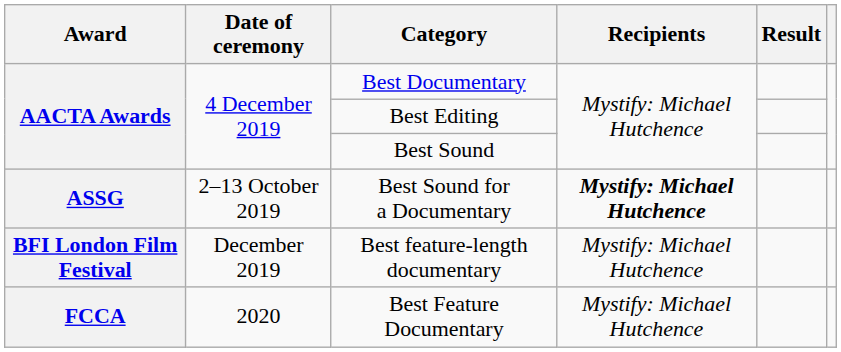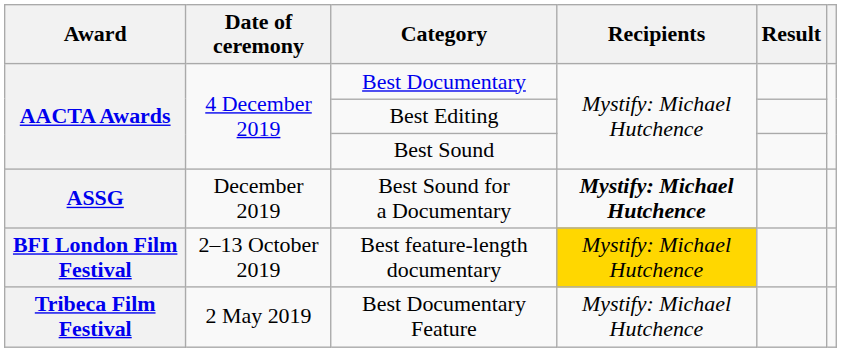 <table class="wikitable plainrowheaders unsortable">
 <tr>
 <th scope="col">Award</th>
 <th scope="col">Date of ceremony</th>
 <th scope="col">Category</th>
 <th scope="col">Recipients</th>
 <th scope="col">Result</th>
 <th></th>
 </tr>
 <tr>
 <th scope="row" rowspan="3" align="center"><a href='#'>AACTA Awards</a></th>
 <td align="center" rowspan="3"><a href='#'>4 December 2019</a></td>
 <td align="center"><a href='#'>Best Documentary</a></td>
 <td align="center" rowspan="3"><em>Mystify: Michael Hutchence</em></td>
 <td></td>
 <td align="center" rowspan="3"></td>
 </tr>
 <tr>
 <td align="center">Best Editing </td>
 <td></td>
 </tr>
 <tr>
 <td align="center">Best Sound </td>
 <td></td>
 </tr>
 <tr>
 <th scope="row"><a href='#'>ASSG</a></th>
-<td align="center">2–13 October 2019</td>
+<td align="center">December 2019</td>
 <td align="center">Best Sound for<br> a Documentary</td>
 <td align="center"><strong><em>Mystify: Michael Hutchence</em></strong></td>
 <td></td>
 <td align="center"></td>
 </tr>
 <tr>
 <th scope="row"><a href='#'>BFI London Film Festival</a></th>
-<td align="center">December 2019</td>
+<td align="center">2–13 October 2019</td>
 <td align="center">Best feature-length documentary <br> </td>
-<td align="center"><em>Mystify: Michael Hutchence</em></td>
+<td align="center" style="background: gold;"><em>Mystify: Michael Hutchence</em></td>
 <td></td>
 <td align="center"></td>
 </tr>
 <tr>
-<th scope="row"><a href='#'>FCCA</a></th>
-<td align="center">2020</td>
-<td align="center">Best Feature Documentary</td>
+<th scope="row"><a href='#'>Tribeca Film Festival</a></th>
+<td align="center">2 May 2019</td>
+<td align="center">Best Documentary Feature</td>
 <td align="center"><em>Mystify: Michael Hutchence</em></td>
 <td></td>
 <td align="center"></td>
 </tr>
 </table>
